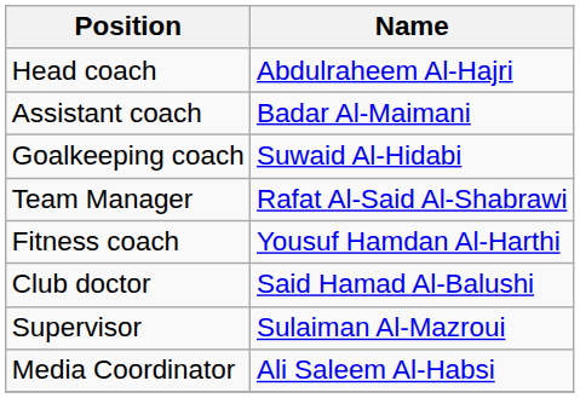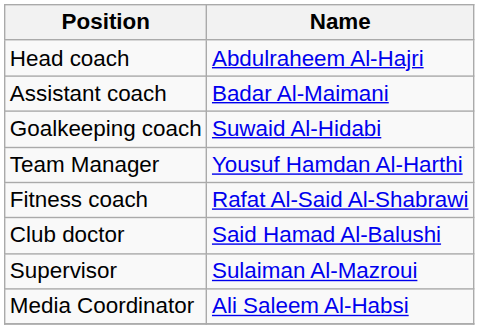 <table class="wikitable">
 <tr>
 <th>Position</th>
 <th>Name</th>
 </tr>
 <tr>
 <td>Head coach</td>
 <td> <a href='#'>Abdulraheem Al-Hajri</a></td>
 </tr>
 <tr>
 <td>Assistant coach</td>
 <td> <a href='#'>Badar Al-Maimani</a></td>
 </tr>
 <tr>
 <td>Goalkeeping coach</td>
 <td> <a href='#'>Suwaid Al-Hidabi</a></td>
 </tr>
 <tr>
 <td>Team Manager</td>
-<td> <a href='#'>Rafat Al-Said Al-Shabrawi</a></td>
+<td> <a href='#'>Yousuf Hamdan Al-Harthi</a></td>
 </tr>
 <tr>
 <td>Fitness coach</td>
-<td> <a href='#'>Yousuf Hamdan Al-Harthi</a></td>
+<td> <a href='#'>Rafat Al-Said Al-Shabrawi</a></td>
 </tr>
 <tr>
 <td>Club doctor</td>
 <td> <a href='#'>Said Hamad Al-Balushi</a></td>
 </tr>
 <tr>
 <td>Supervisor</td>
 <td> <a href='#'>Sulaiman Al-Mazroui</a></td>
 </tr>
 <tr>
 <td>Media Coordinator</td>
 <td> <a href='#'>Ali Saleem Al-Habsi</a></td>
 </tr>
 <tr>
 </tr>
 </table>
